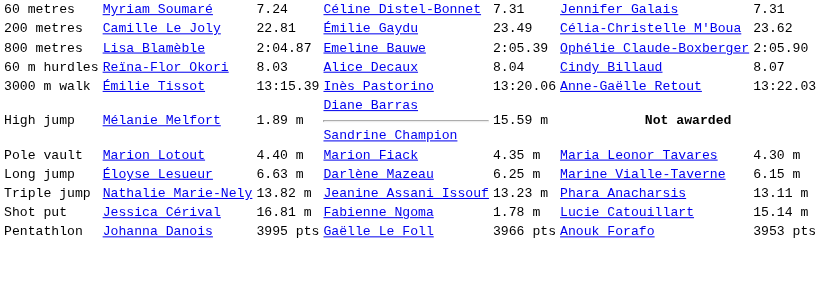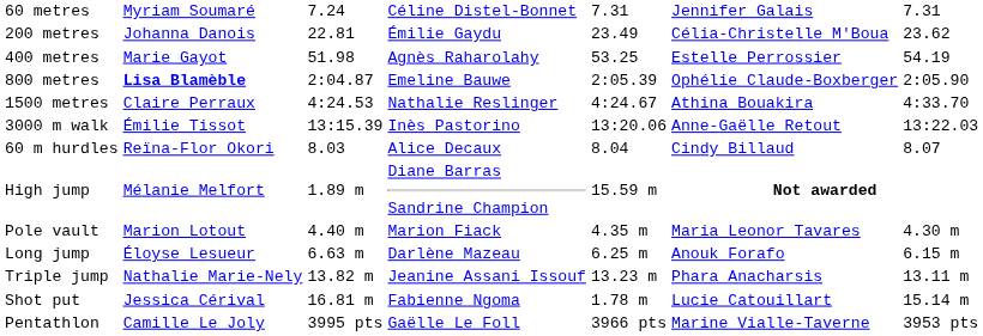 <table>
 <tr>
 <td>60 metres</td>
 <td><a href='#'>Myriam Soumaré</a></td>
 <td>7.24</td>
 <td><a href='#'>Céline Distel-Bonnet</a></td>
 <td>7.31</td>
 <td><a href='#'>Jennifer Galais</a></td>
 <td>7.31</td>
 </tr>
 <tr>
 <td>200 metres</td>
-<td><a href='#'>Camille Le Joly</a></td>
+<td><a href='#'>Johanna Danois</a></td>
 <td>22.81</td>
 <td><a href='#'>Émilie Gaydu</a></td>
 <td>23.49</td>
 <td><a href='#'>Célia-Christelle M'Boua</a></td>
 <td>23.62</td>
 </tr>
 <tr>
+<td>400 metres</td>
+<td><a href='#'>Marie Gayot</a></td>
+<td>51.98</td>
+<td><a href='#'>Agnès Raharolahy</a></td>
+<td>53.25</td>
+<td><a href='#'>Estelle Perrossier</a></td>
+<td>54.19</td>
+</tr>
+<tr>
 <td>800 metres</td>
-<td><a href='#'>Lisa Blamèble</a></td>
+<td><strong><a href='#'>Lisa Blamèble</a></strong></td>
 <td>2:04.87</td>
 <td><a href='#'>Emeline Bauwe</a></td>
 <td>2:05.39</td>
 <td><a href='#'>Ophélie Claude-Boxberger</a></td>
 <td>2:05.90</td>
+</tr>
+<tr>
+<td>1500 metres</td>
+<td><a href='#'>Claire Perraux</a></td>
+<td>4:24.53</td>
+<td><a href='#'>Nathalie Reslinger</a></td>
+<td>4:24.67</td>
+<td><a href='#'>Athina Bouakira</a></td>
+<td>4:33.70</td>
+</tr>
+<tr>
+<td>3000 m walk</td>
+<td><a href='#'>Émilie Tissot</a></td>
+<td>13:15.39</td>
+<td><a href='#'>Inès Pastorino</a></td>
+<td>13:20.06</td>
+<td><a href='#'>Anne-Gaëlle Retout</a></td>
+<td>13:22.03</td>
 </tr>
 <tr>
 <td>60 m hurdles</td>
 <td><a href='#'>Reïna-Flor Okori</a></td>
 <td>8.03</td>
 <td><a href='#'>Alice Decaux</a></td>
 <td>8.04</td>
 <td><a href='#'>Cindy Billaud</a></td>
 <td>8.07</td>
-</tr>
-<tr>
-<td>3000 m walk</td>
-<td><a href='#'>Émilie Tissot</a></td>
-<td>13:15.39</td>
-<td><a href='#'>Inès Pastorino</a></td>
-<td>13:20.06</td>
-<td><a href='#'>Anne-Gaëlle Retout</a></td>
-<td>13:22.03</td>
 </tr>
 <tr>
 <td>High jump</td>
 <td><a href='#'>Mélanie Melfort</a></td>
 <td>1.89 m</td>
 <td><a href='#'>Diane Barras</a><hr><a href='#'>Sandrine Champion</a></td>
 <td>15.59 m</td>
 <th colspan=2>Not awarded</th>
 </tr>
 <tr>
 <td>Pole vault</td>
 <td><a href='#'>Marion Lotout</a></td>
 <td>4.40 m</td>
 <td><a href='#'>Marion Fiack</a></td>
 <td>4.35 m</td>
 <td><a href='#'>Maria Leonor Tavares</a></td>
 <td>4.30 m</td>
 </tr>
 <tr>
 <td>Long jump</td>
 <td><a href='#'>Éloyse Lesueur</a></td>
 <td>6.63 m</td>
 <td><a href='#'>Darlène Mazeau</a></td>
 <td>6.25 m</td>
-<td><a href='#'>Marine Vialle-Taverne</a></td>
+<td><a href='#'>Anouk Forafo</a></td>
 <td>6.15 m</td>
 </tr>
 <tr>
 <td>Triple jump</td>
 <td><a href='#'>Nathalie Marie-Nely</a></td>
 <td>13.82 m</td>
 <td><a href='#'>Jeanine Assani Issouf</a></td>
 <td>13.23 m</td>
 <td><a href='#'>Phara Anacharsis</a></td>
 <td>13.11 m</td>
 </tr>
 <tr>
 <td>Shot put</td>
 <td><a href='#'>Jessica Cérival</a></td>
 <td>16.81 m</td>
 <td><a href='#'>Fabienne Ngoma</a></td>
 <td>1.78 m</td>
 <td><a href='#'>Lucie Catouillart</a></td>
 <td>15.14 m</td>
 </tr>
 <tr>
 <td>Pentathlon</td>
-<td><a href='#'>Johanna Danois</a></td>
+<td><a href='#'>Camille Le Joly</a></td>
 <td>3995 pts</td>
 <td><a href='#'>Gaëlle Le Foll</a></td>
 <td>3966 pts</td>
-<td><a href='#'>Anouk Forafo</a></td>
+<td><a href='#'>Marine Vialle-Taverne</a></td>
 <td>3953 pts</td>
 </tr>
 </table>
